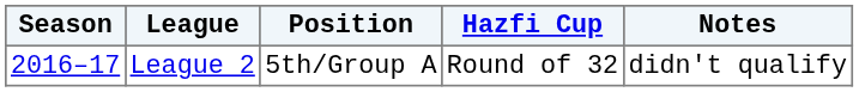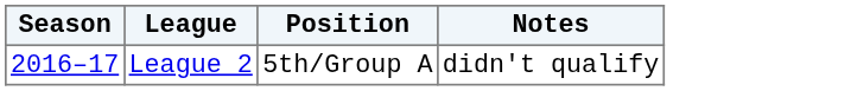 <table border="1" cellpadding="2" style="border-collapse:collapse; text-align:center; font-size:normal;">
 <tr style="background:#f0f6fa;">
 <th>Season</th>
 <th>League</th>
 <th>Position</th>
-<th><a href='#'>Hazfi Cup</a></th>
 <th>Notes</th>
 </tr>
 <tr>
 <td><a href='#'>2016–17</a></td>
 <td><a href='#'>League 2</a></td>
 <td>5th/Group A</td>
-<td>Round of 32</td>
 <td>didn't qualify</td>
 </tr>
 </table>
